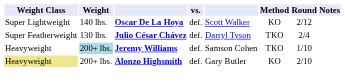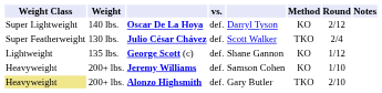 <table class="toccolours" style="font-size: 85%;">
 <tr>
 <th style="background:#e6e8fa; color:#000; text-align:center;">Weight Class</th>
 <th style="background:#e6e8fa; color:#000; text-align:center;">Weight</th>
 <th style="background:#e6e8fa; color:#000; text-align:center;"></th>
 <th style="background:#e6e8fa; color:#000; text-align:center;">vs.</th>
 <th style="background:#e6e8fa; color:#000; text-align:center;"></th>
 <th style="background:#e6e8fa; color:#000; text-align:center;">Method</th>
 <th style="background:#e6e8fa; color:#000; text-align:center;">Round</th>
 <th style="background:#e6e8fa; color:#000; text-align:center;">Notes</th>
 </tr>
 <tr>
 <td>Super Lightweight</td>
 <td>140 lbs.</td>
 <td><strong><a href='#'>Oscar De La Hoya</a></strong></td>
 <td>def.</td>
-<td><a href='#'>Scott Walker</a></td>
+<td><a href='#'>Darryl Tyson</a></td>
 <td align=center>KO</td>
 <td align=center>2/12</td>
 </tr>
 <tr>
 <td>Super Featherweight</td>
 <td>130 lbs.</td>
 <td><strong><a href='#'>Julio César Chávez</a></strong></td>
 <td>def.</td>
-<td><a href='#'>Darryl Tyson</a></td>
+<td><a href='#'>Scott Walker</a></td>
 <td align=center>TKO</td>
 <td align=center>2/4</td>
 </tr>
 <tr>
+<td>Lightweight</td>
+<td>135 lbs.</td>
+<td><strong><a href='#'>George Scott</a></strong> (c)</td>
+<td>def.</td>
+<td>Shane Gannon</td>
+<td align=center>KO</td>
+<td align=center>1/12</td>
+<td></td>
+</tr>
+<tr>
 <td>Heavyweight</td>
-<td style="background: lightblue;">200+ lbs.</td>
+<td>200+ lbs.</td>
 <td><strong><a href='#'>Jeremy Williams</a></strong></td>
 <td>def.</td>
 <td>Samson Cohen</td>
-<td align=center>TKO</td>
+<td align=center>KO</td>
 <td align=center>1/10</td>
 </tr>
 <tr>
 <td style="background: khaki;">Heavyweight</td>
 <td>200+ lbs.</td>
 <td><strong><a href='#'>Alonzo Highsmith</a></strong></td>
 <td>def.</td>
 <td>Gary Butler</td>
-<td align=center>KO</td>
+<td align=center>TKO</td>
 <td align=center>2/10</td>
 </tr>
 </table>
